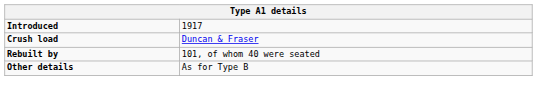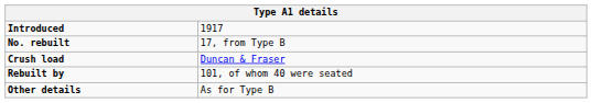 <table class="wikitable floatleft mw-collapsible mw-collapsed" border= "1" style= "width:35%; font-size: 86%; float:left; margin-left:1em; margin-right:3em; margin-bottom:2em">
 <tr>
 <th colspan="2"><strong>Type A1 details</strong></th>
 </tr>
 <tr>
 <td><strong>Introduced</strong></td>
 <td>1917</td>
+</tr>
+<tr>
+<td><strong>No. rebuilt</strong></td>
+<td>17, from Type B</td>
 </tr>
 <tr>
 <td><strong>Crush load</strong></td>
 <td><a href='#'>Duncan & Fraser</a></td>
 </tr>
 <tr>
 <td><strong>Rebuilt by</strong></td>
 <td>101, of whom 40 were seated</td>
 </tr>
 <tr>
 <td><strong>Other details</strong></td>
 <td>As for Type B</td>
 </tr>
 </table>
